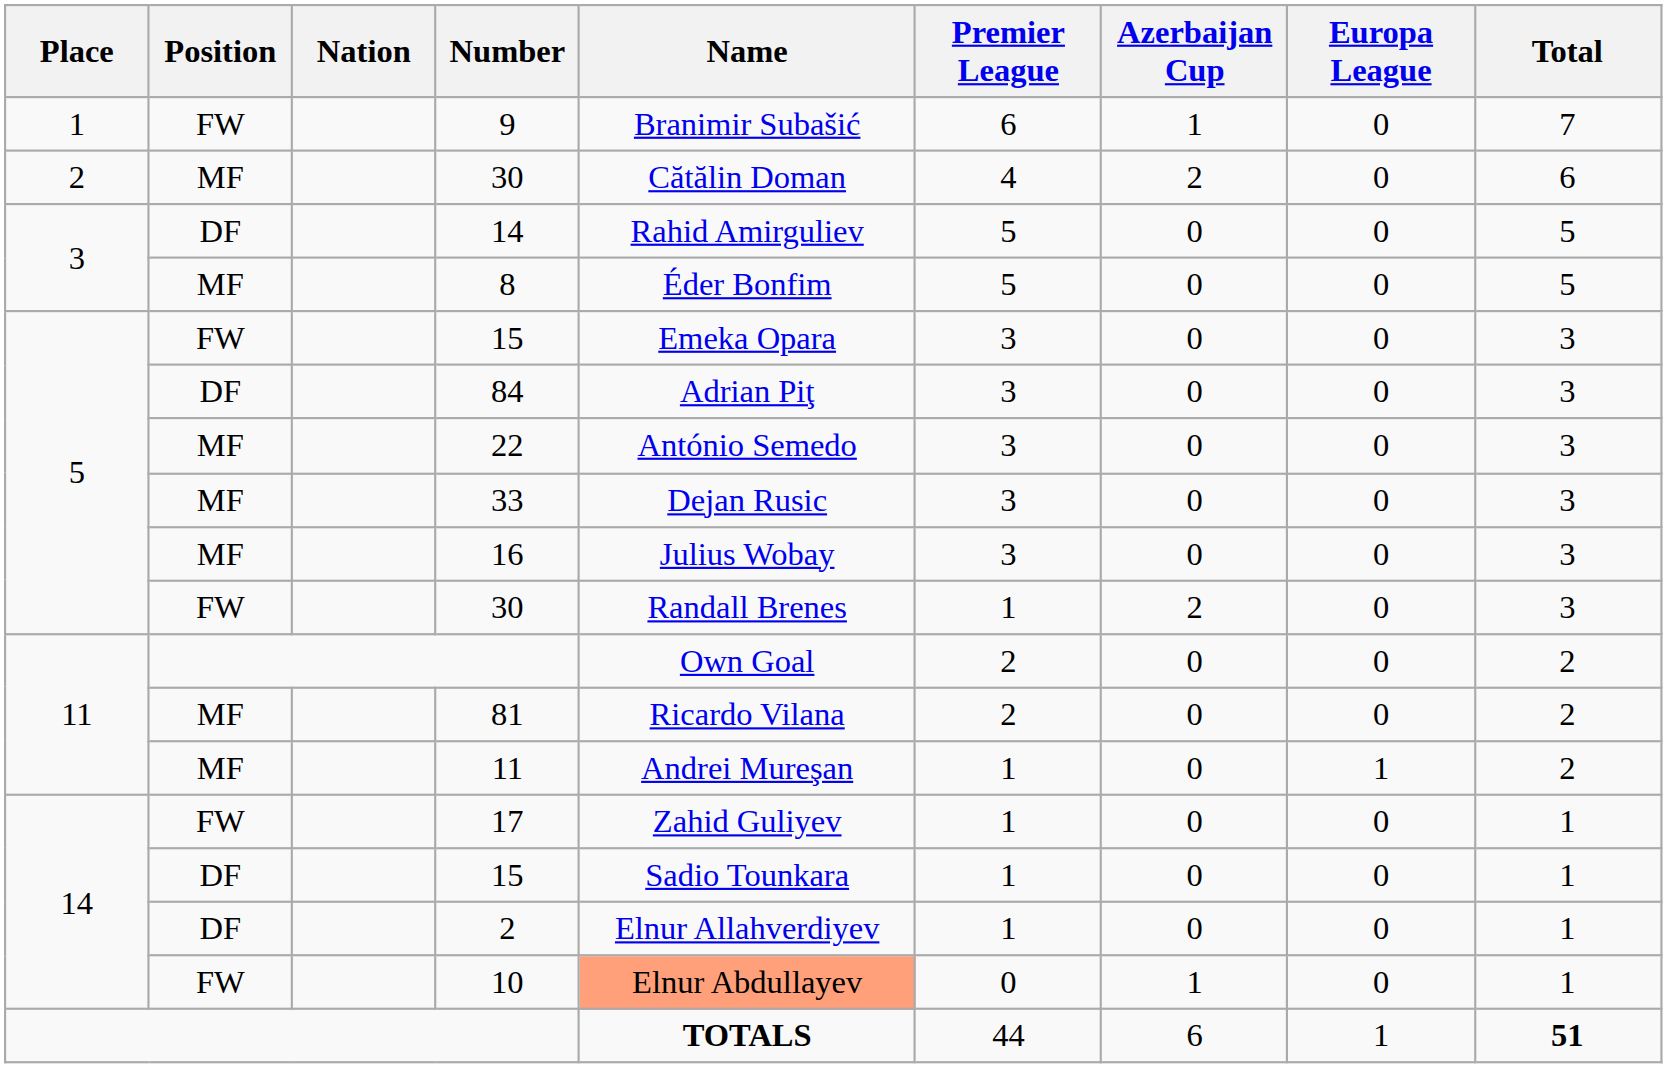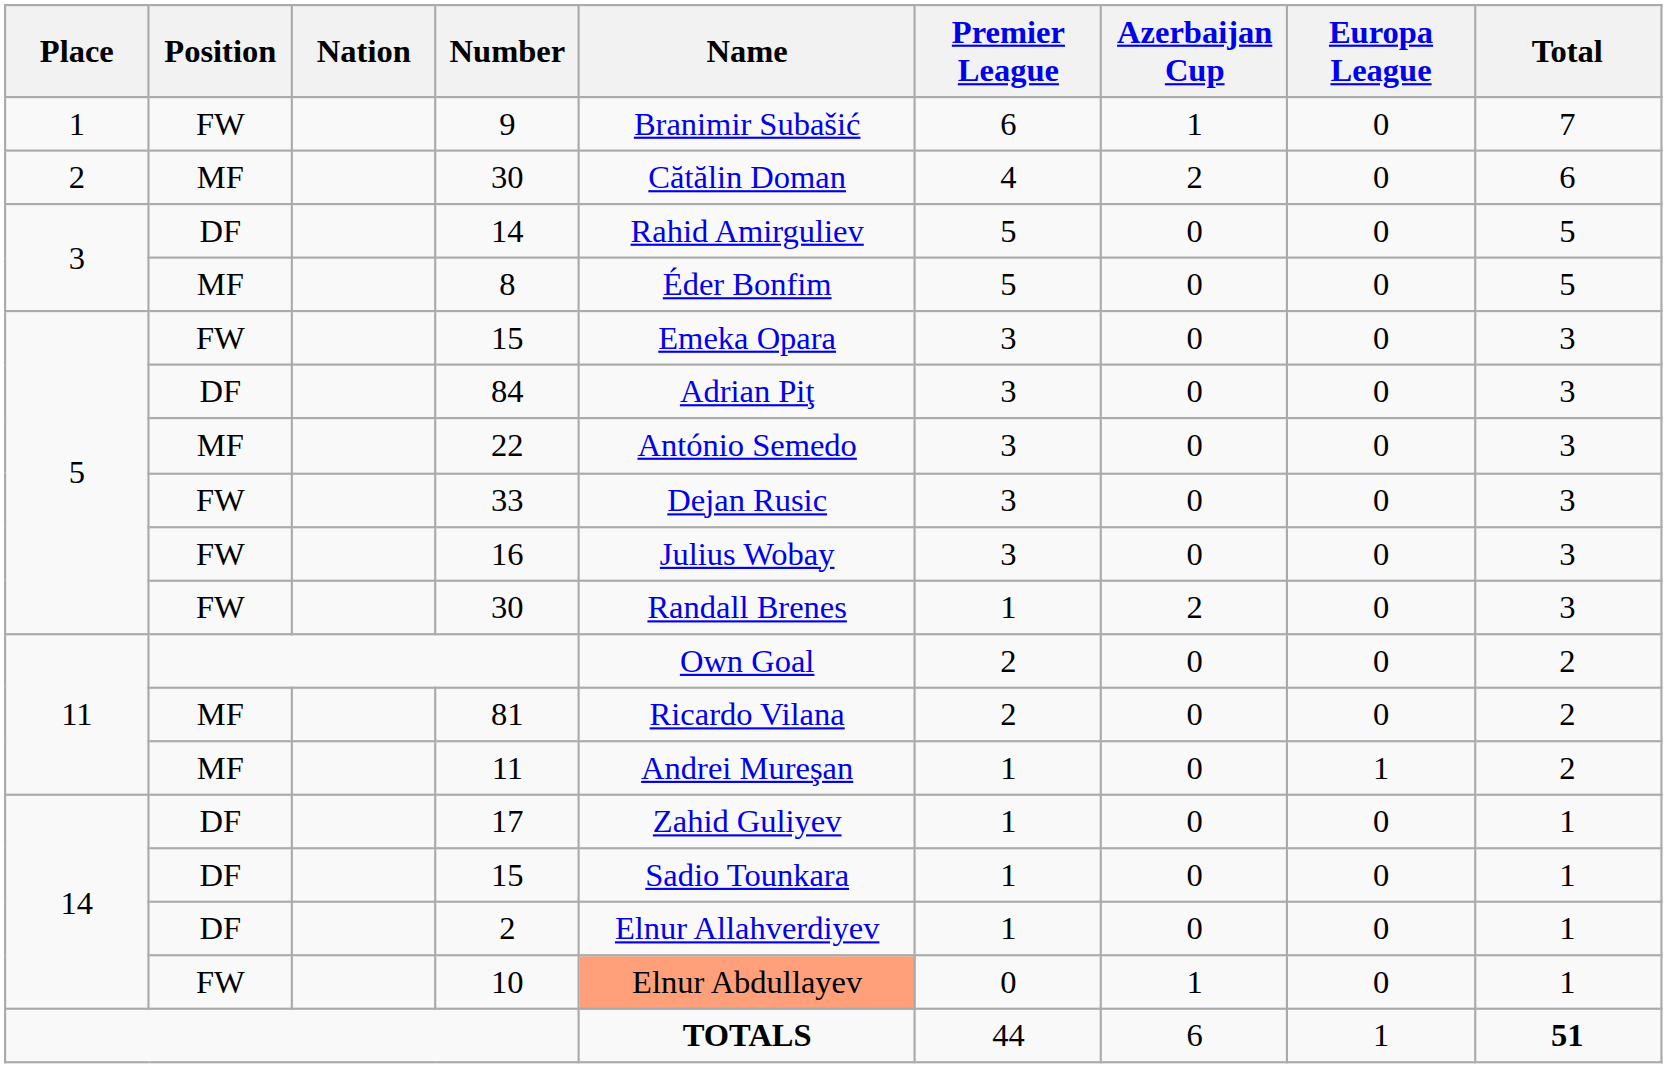 <table class="wikitable" style="font-size: 95%; text-align: center;">
 <tr>
 <th width=60>Place</th>
 <th width=60>Position</th>
 <th width=60>Nation</th>
 <th width=60>Number</th>
 <th width=150>Name</th>
 <th width=80><a href='#'>Premier League</a></th>
 <th width=80><a href='#'>Azerbaijan Cup</a></th>
 <th width=80><a href='#'>Europa League</a></th>
 <th width=80>Total</th>
 </tr>
 <tr>
 <td>1</td>
 <td>FW</td>
 <td></td>
 <td>9</td>
 <td><a href='#'>Branimir Subašić</a></td>
 <td>6</td>
 <td>1</td>
 <td>0</td>
 <td>7</td>
 </tr>
 <tr>
 <td>2</td>
 <td>MF</td>
 <td></td>
 <td>30</td>
 <td><a href='#'>Cătălin Doman</a></td>
 <td>4</td>
 <td>2</td>
 <td>0</td>
 <td>6</td>
 </tr>
 <tr>
 <td rowspan="2">3</td>
 <td>DF</td>
 <td></td>
 <td>14</td>
 <td><a href='#'>Rahid Amirguliev</a></td>
 <td>5</td>
 <td>0</td>
 <td>0</td>
 <td>5</td>
 </tr>
 <tr>
 <td>MF</td>
 <td></td>
 <td>8</td>
 <td><a href='#'>Éder Bonfim</a></td>
 <td>5</td>
 <td>0</td>
 <td>0</td>
 <td>5</td>
 </tr>
 <tr>
 <td rowspan="6">5</td>
 <td>FW</td>
 <td></td>
 <td>15</td>
 <td><a href='#'>Emeka Opara</a></td>
 <td>3</td>
 <td>0</td>
 <td>0</td>
 <td>3</td>
 </tr>
 <tr>
 <td>DF</td>
 <td></td>
 <td>84</td>
 <td><a href='#'>Adrian Piţ</a></td>
 <td>3</td>
 <td>0</td>
 <td>0</td>
 <td>3</td>
 </tr>
 <tr>
 <td>MF</td>
 <td></td>
 <td>22</td>
 <td><a href='#'>António Semedo</a></td>
 <td>3</td>
 <td>0</td>
 <td>0</td>
 <td>3</td>
 </tr>
 <tr>
-<td>MF</td>
+<td>FW</td>
 <td></td>
 <td>33</td>
 <td><a href='#'>Dejan Rusic</a></td>
 <td>3</td>
 <td>0</td>
 <td>0</td>
 <td>3</td>
 </tr>
 <tr>
-<td>MF</td>
+<td>FW</td>
 <td></td>
 <td>16</td>
 <td><a href='#'>Julius Wobay</a></td>
 <td>3</td>
 <td>0</td>
 <td>0</td>
 <td>3</td>
 </tr>
 <tr>
 <td>FW</td>
 <td></td>
 <td>30</td>
 <td><a href='#'>Randall Brenes</a></td>
 <td>1</td>
 <td>2</td>
 <td>0</td>
 <td>3</td>
 </tr>
 <tr>
 <td rowspan="3">11</td>
 <td colspan="3"></td>
 <td><a href='#'>Own Goal</a></td>
 <td>2</td>
 <td>0</td>
 <td>0</td>
 <td>2</td>
 </tr>
 <tr>
 <td>MF</td>
 <td></td>
 <td>81</td>
 <td><a href='#'>Ricardo Vilana</a></td>
 <td>2</td>
 <td>0</td>
 <td>0</td>
 <td>2</td>
 </tr>
 <tr>
 <td>MF</td>
 <td></td>
 <td>11</td>
 <td><a href='#'>Andrei Mureşan</a></td>
 <td>1</td>
 <td>0</td>
 <td>1</td>
 <td>2</td>
 </tr>
 <tr>
 <td rowspan="4">14</td>
-<td>FW</td>
+<td>DF</td>
 <td></td>
 <td>17</td>
 <td><a href='#'>Zahid Guliyev</a></td>
 <td>1</td>
 <td>0</td>
 <td>0</td>
 <td>1</td>
 </tr>
 <tr>
 <td>DF</td>
 <td></td>
 <td>15</td>
 <td><a href='#'>Sadio Tounkara</a></td>
 <td>1</td>
 <td>0</td>
 <td>0</td>
 <td>1</td>
 </tr>
 <tr>
 <td>DF</td>
 <td></td>
 <td>2</td>
 <td><a href='#'>Elnur Allahverdiyev</a></td>
 <td>1</td>
 <td>0</td>
 <td>0</td>
 <td>1</td>
 </tr>
 <tr>
 <td>FW</td>
 <td></td>
 <td>10</td>
 <td style="background: lightsalmon;">Elnur Abdullayev</td>
 <td>0</td>
 <td>1</td>
 <td>0</td>
 <td>1</td>
 </tr>
 <tr>
 <td colspan="4"></td>
 <td><strong>TOTALS</strong></td>
 <td>44</td>
 <td>6</td>
 <td>1</td>
 <td><strong>51</strong></td>
 </tr>
 </table>
